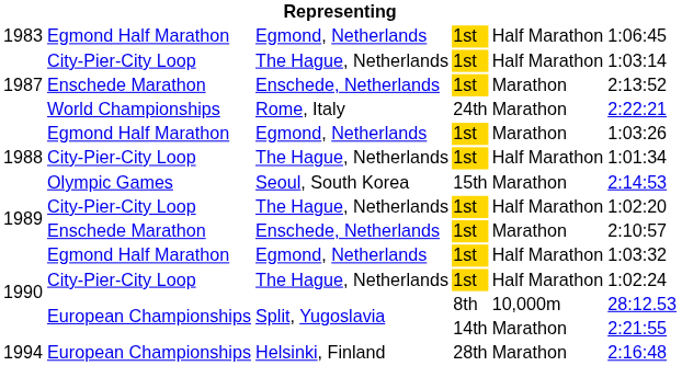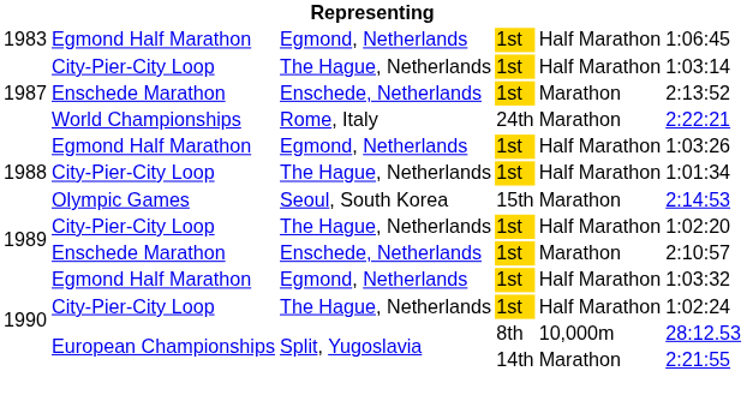 <table>
 <tr>
 <th colspan="6">Representing </th>
 </tr>
 <tr>
 <td>1983</td>
 <td><a href='#'>Egmond Half Marathon</a></td>
 <td><a href='#'>Egmond</a>, <a href='#'>Netherlands</a></td>
 <td bgcolor="gold">1st</td>
 <td>Half Marathon</td>
 <td>1:06:45</td>
 </tr>
 <tr>
 <td rowspan=3>1987</td>
 <td><a href='#'>City-Pier-City Loop</a></td>
 <td><a href='#'>The Hague</a>, Netherlands</td>
 <td bgcolor="gold">1st</td>
 <td>Half Marathon</td>
 <td>1:03:14</td>
 </tr>
 <tr>
 <td><a href='#'>Enschede Marathon</a></td>
 <td><a href='#'>Enschede, Netherlands</a></td>
 <td bgcolor="gold">1st</td>
 <td>Marathon</td>
 <td>2:13:52</td>
 </tr>
 <tr>
 <td><a href='#'>World Championships</a></td>
 <td><a href='#'>Rome</a>, Italy</td>
 <td>24th</td>
 <td>Marathon</td>
 <td><a href='#'>2:22:21</a></td>
 </tr>
 <tr>
 <td rowspan=3>1988</td>
 <td><a href='#'>Egmond Half Marathon</a></td>
 <td><a href='#'>Egmond</a>, <a href='#'>Netherlands</a></td>
 <td bgcolor="gold">1st</td>
-<td>Marathon</td>
+<td>Half Marathon</td>
 <td>1:03:26</td>
 </tr>
 <tr>
 <td><a href='#'>City-Pier-City Loop</a></td>
 <td><a href='#'>The Hague</a>, Netherlands</td>
 <td bgcolor="gold">1st</td>
 <td>Half Marathon</td>
 <td>1:01:34</td>
 </tr>
 <tr>
 <td><a href='#'>Olympic Games</a></td>
 <td><a href='#'>Seoul</a>, South Korea</td>
 <td>15th</td>
 <td>Marathon</td>
 <td><a href='#'>2:14:53</a></td>
 </tr>
 <tr>
 <td rowspan=2>1989</td>
 <td><a href='#'>City-Pier-City Loop</a></td>
 <td><a href='#'>The Hague</a>, Netherlands</td>
 <td bgcolor="gold">1st</td>
 <td>Half Marathon</td>
 <td>1:02:20</td>
 </tr>
 <tr>
 <td><a href='#'>Enschede Marathon</a></td>
 <td><a href='#'>Enschede, Netherlands</a></td>
 <td bgcolor="gold">1st</td>
 <td>Marathon</td>
 <td>2:10:57</td>
 </tr>
 <tr>
 <td rowspan=4>1990</td>
 <td><a href='#'>Egmond Half Marathon</a></td>
 <td><a href='#'>Egmond</a>, <a href='#'>Netherlands</a></td>
 <td bgcolor="gold">1st</td>
 <td>Half Marathon</td>
 <td>1:03:32</td>
 </tr>
 <tr>
 <td><a href='#'>City-Pier-City Loop</a></td>
 <td><a href='#'>The Hague</a>, Netherlands</td>
 <td bgcolor="gold">1st</td>
 <td>Half Marathon</td>
 <td>1:02:24</td>
 </tr>
 <tr>
 <td rowspan=2><a href='#'>European Championships</a></td>
 <td rowspan=2><a href='#'>Split</a>, <a href='#'>Yugoslavia</a></td>
 <td>8th</td>
 <td>10,000m</td>
 <td><a href='#'>28:12.53</a></td>
 </tr>
 <tr>
 <td>14th</td>
 <td>Marathon</td>
 <td><a href='#'>2:21:55</a></td>
 </tr>
-<tr>
-<td>1994</td>
-<td><a href='#'>European Championships</a></td>
-<td><a href='#'>Helsinki</a>, Finland</td>
-<td>28th</td>
-<td>Marathon</td>
-<td><a href='#'>2:16:48</a></td>
-</tr>
 </table>
